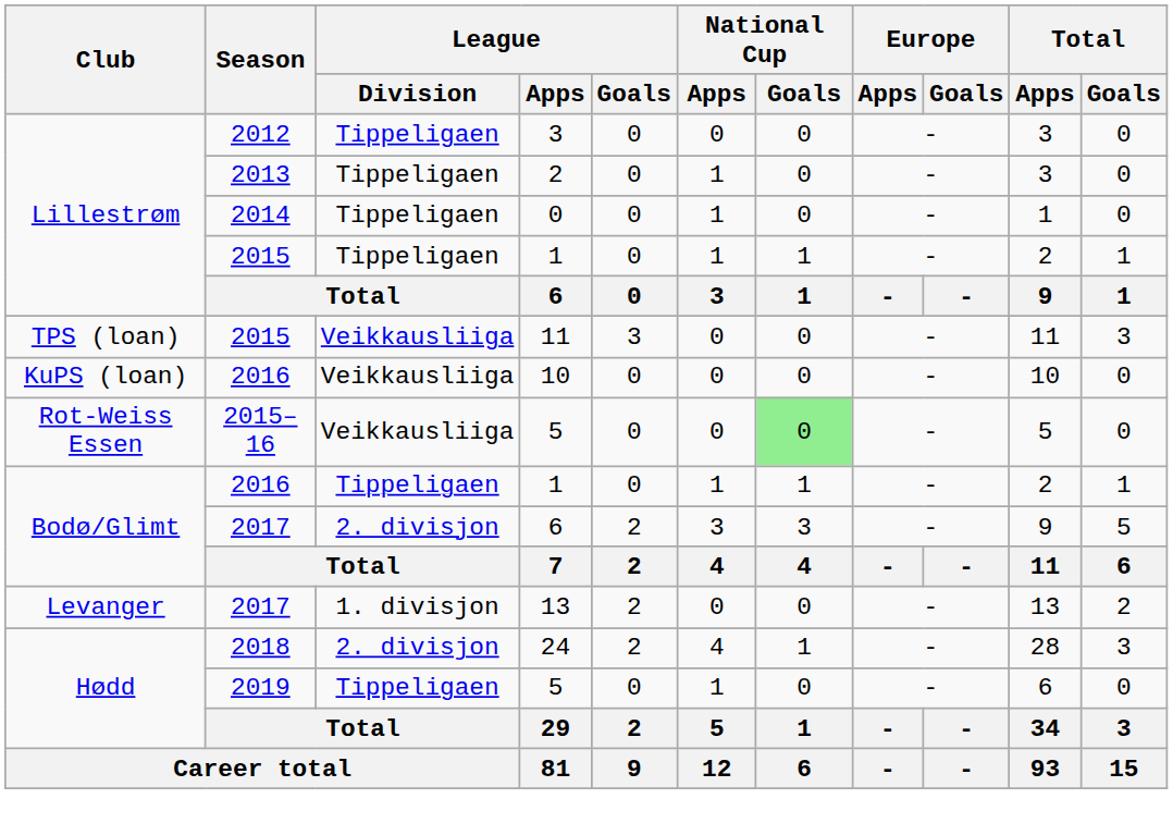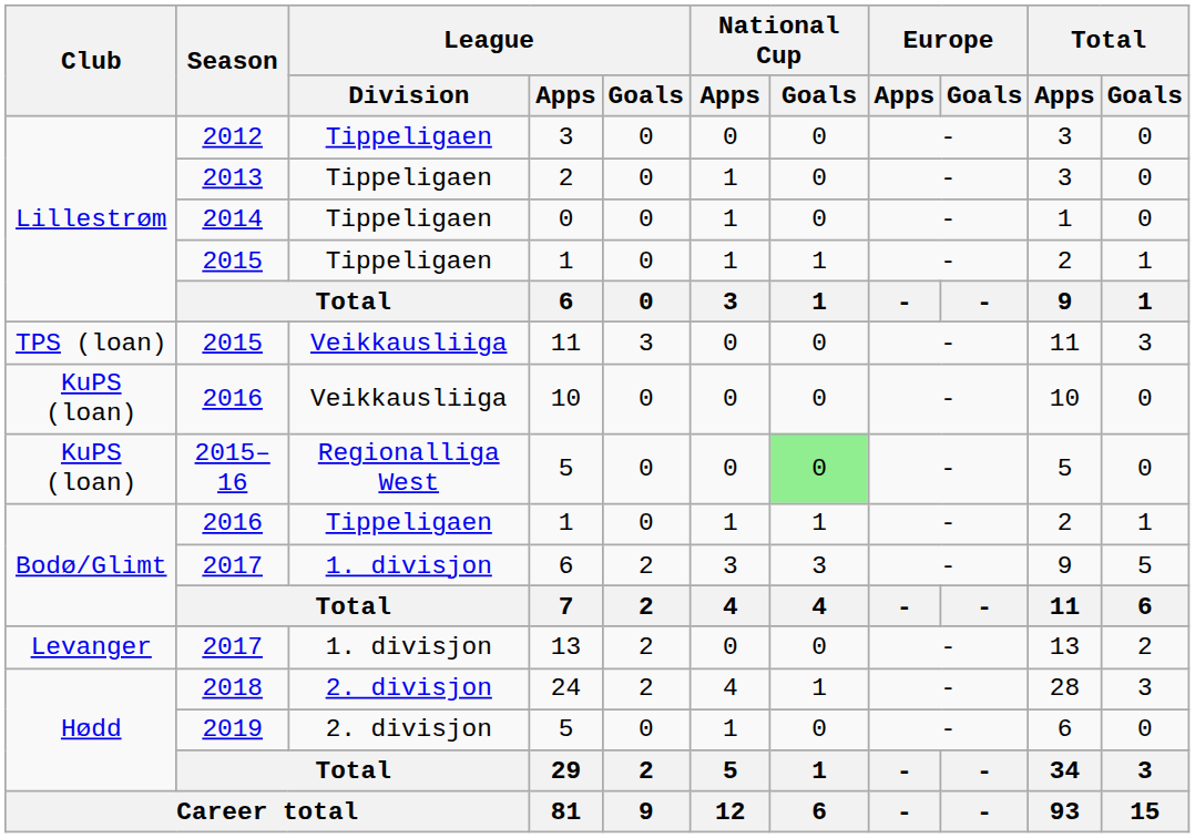 <table class="wikitable" style="text-align: center;">
 <tr>
 <th rowspan="2">Club</th>
 <th rowspan="2">Season</th>
 <th colspan="3">League</th>
 <th colspan="2">National Cup</th>
 <th colspan="2">Europe</th>
 <th colspan="2">Total</th>
 </tr>
 <tr>
 <th>Division</th>
 <th>Apps</th>
 <th>Goals</th>
 <th>Apps</th>
 <th>Goals</th>
 <th>Apps</th>
 <th>Goals</th>
 <th>Apps</th>
 <th>Goals</th>
 </tr>
 <tr>
 <td rowspan="5"><a href='#'>Lillestrøm</a></td>
 <td><a href='#'>2012</a></td>
 <td><a href='#'>Tippeligaen</a></td>
 <td>3</td>
 <td>0</td>
 <td>0</td>
 <td>0</td>
 <td colspan="2">-</td>
 <td>3</td>
 <td>0</td>
 </tr>
 <tr>
 <td><a href='#'>2013</a></td>
 <td>Tippeligaen</td>
 <td>2</td>
 <td>0</td>
 <td>1</td>
 <td>0</td>
 <td colspan="2">-</td>
 <td>3</td>
 <td>0</td>
 </tr>
 <tr>
 <td><a href='#'>2014</a></td>
 <td>Tippeligaen</td>
 <td>0</td>
 <td>0</td>
 <td>1</td>
 <td>0</td>
 <td colspan="2">-</td>
 <td>1</td>
 <td>0</td>
 </tr>
 <tr>
 <td><a href='#'>2015</a></td>
 <td>Tippeligaen</td>
 <td>1</td>
 <td>0</td>
 <td>1</td>
 <td>1</td>
 <td colspan="2">-</td>
 <td>2</td>
 <td>1</td>
 </tr>
 <tr>
 <th colspan="2">Total</th>
 <th>6</th>
 <th>0</th>
 <th>3</th>
 <th>1</th>
 <th>-</th>
 <th>-</th>
 <th>9</th>
 <th>1</th>
 </tr>
 <tr>
 <td><a href='#'>TPS</a> (loan)</td>
 <td><a href='#'>2015</a></td>
 <td rowspan="1"><a href='#'>Veikkausliiga</a></td>
 <td>11</td>
 <td>3</td>
 <td>0</td>
 <td>0</td>
 <td colspan="2">-</td>
 <td>11</td>
 <td>3</td>
 </tr>
 <tr>
 <td><a href='#'>KuPS</a> (loan)</td>
 <td><a href='#'>2016</a></td>
 <td rowspan="1">Veikkausliiga</td>
 <td>10</td>
 <td>0</td>
 <td>0</td>
 <td>0</td>
 <td colspan="2">-</td>
 <td>10</td>
 <td>0</td>
 </tr>
 <tr>
-<td><a href='#'>Rot-Weiss Essen</a></td>
+<td><a href='#'>KuPS</a> (loan)</td>
 <td><a href='#'>2015–16</a></td>
-<td rowspan="1">Veikkausliiga</td>
+<td rowspan="1"><a href='#'>Regionalliga West</a></td>
 <td>5</td>
 <td>0</td>
 <td>0</td>
 <td style="background: lightgreen;">0</td>
 <td colspan="2">-</td>
 <td>5</td>
 <td>0</td>
 </tr>
 <tr>
 <td rowspan="3"><a href='#'>Bodø/Glimt</a></td>
 <td><a href='#'>2016</a></td>
 <td rowspan="1"><a href='#'>Tippeligaen</a></td>
 <td>1</td>
 <td>0</td>
 <td>1</td>
 <td>1</td>
 <td colspan="2">-</td>
 <td>2</td>
 <td>1</td>
 </tr>
 <tr>
 <td><a href='#'>2017</a></td>
-<td><a href='#'>2. divisjon</a></td>
+<td rowspan="1"><a href='#'>1. divisjon</a></td>
 <td>6</td>
 <td>2</td>
 <td>3</td>
 <td>3</td>
 <td colspan="2">-</td>
 <td>9</td>
 <td>5</td>
 </tr>
 <tr>
 <th colspan="2">Total</th>
 <th>7</th>
 <th>2</th>
 <th>4</th>
 <th>4</th>
 <th>-</th>
 <th>-</th>
 <th>11</th>
 <th>6</th>
 </tr>
 <tr>
 <td><a href='#'>Levanger</a></td>
 <td><a href='#'>2017</a></td>
 <td>1. divisjon</td>
 <td>13</td>
 <td>2</td>
 <td>0</td>
 <td>0</td>
 <td colspan="2">-</td>
 <td>13</td>
 <td>2</td>
 </tr>
 <tr>
 <td rowspan="3"><a href='#'>Hødd</a></td>
 <td><a href='#'>2018</a></td>
 <td><a href='#'>2. divisjon</a></td>
 <td>24</td>
 <td>2</td>
 <td>4</td>
 <td>1</td>
 <td colspan="2">-</td>
 <td>28</td>
 <td>3</td>
 </tr>
 <tr>
 <td><a href='#'>2019</a></td>
-<td rowspan="1"><a href='#'>Tippeligaen</a></td>
+<td>2. divisjon</td>
 <td>5</td>
 <td>0</td>
 <td>1</td>
 <td>0</td>
 <td colspan="2">-</td>
 <td>6</td>
 <td>0</td>
 </tr>
 <tr>
 <th colspan="2">Total</th>
 <th>29</th>
 <th>2</th>
 <th>5</th>
 <th>1</th>
 <th>-</th>
 <th>-</th>
 <th>34</th>
 <th>3</th>
 </tr>
 <tr>
 <th colspan="3">Career total</th>
 <th>81</th>
 <th>9</th>
 <th>12</th>
 <th>6</th>
 <th>-</th>
 <th>-</th>
 <th>93</th>
 <th>15</th>
 </tr>
 </table>
